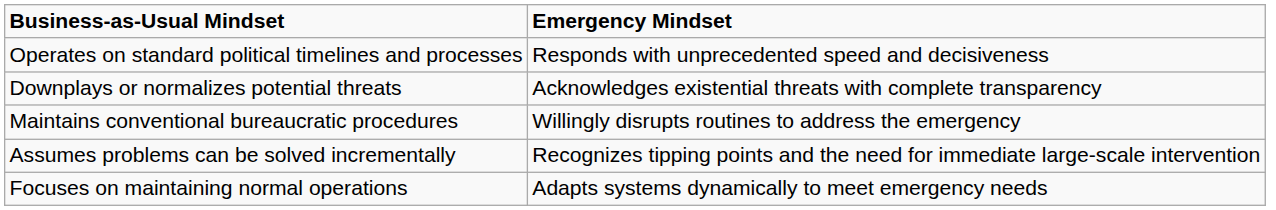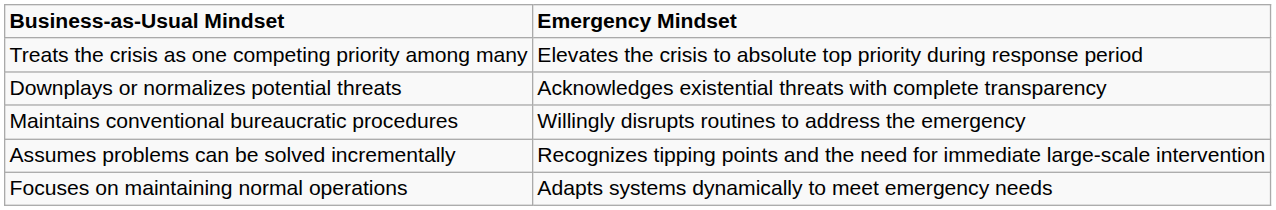 <table class="wikitable">
 <tr>
 <td><strong>Business-as-Usual Mindset</strong></td>
 <td><strong>Emergency Mindset</strong></td>
 </tr>
 <tr>
-<td>Operates on standard political timelines and processes</td>
-<td>Responds with unprecedented speed and decisiveness</td>
+<td>Treats the crisis as one competing priority among many</td>
+<td>Elevates the crisis to absolute top priority during response period</td>
 </tr>
 <tr>
 <td>Downplays or normalizes potential threats</td>
 <td>Acknowledges existential threats with complete transparency</td>
 </tr>
 <tr>
 <td>Maintains conventional bureaucratic procedures</td>
 <td>Willingly disrupts routines to address the emergency</td>
 </tr>
 <tr>
 <td>Assumes problems can be solved incrementally</td>
 <td>Recognizes tipping points and the need for immediate large-scale intervention</td>
 </tr>
 <tr>
 <td>Focuses on maintaining normal operations</td>
 <td>Adapts systems dynamically to meet emergency needs</td>
 </tr>
 </table>
